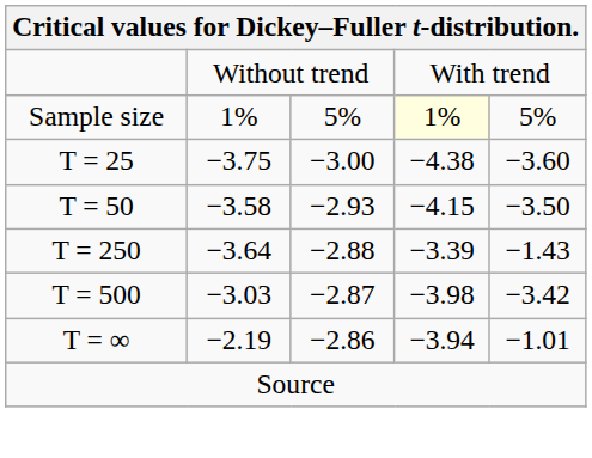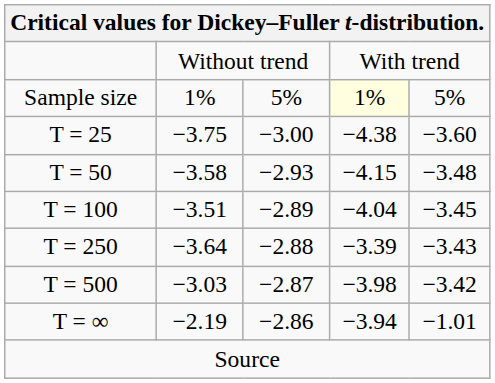 <table class="wikitable" style="text-align: center">
 <tr>
 <th colspan="5">Critical values for Dickey–Fuller <em>t</em>-distribution.</th>
 </tr>
 <tr>
 <td></td>
 <td colspan="2">Without trend</td>
 <td colspan="2">With trend</td>
 </tr>
 <tr>
 <td>Sample size</td>
 <td>1%</td>
 <td>5%</td>
 <td style="background: lightyellow;">1%</td>
 <td>5%</td>
 </tr>
 <tr>
 <td>T = 25</td>
 <td>−3.75</td>
 <td>−3.00</td>
 <td>−4.38</td>
 <td>−3.60</td>
 </tr>
 <tr>
 <td>T = 50</td>
 <td>−3.58</td>
 <td>−2.93</td>
 <td>−4.15</td>
-<td>−3.50</td>
+<td>−3.48</td>
+</tr>
+<tr>
+<td>T = 100</td>
+<td>−3.51</td>
+<td>−2.89</td>
+<td>−4.04</td>
+<td>−3.45</td>
 </tr>
 <tr>
 <td>T = 250</td>
 <td>−3.64</td>
 <td>−2.88</td>
 <td>−3.39</td>
-<td>−1.43</td>
+<td>−3.43</td>
 </tr>
 <tr>
 <td>T = 500</td>
 <td>−3.03</td>
 <td>−2.87</td>
 <td>−3.98</td>
 <td>−3.42</td>
 </tr>
 <tr>
 <td>T = ∞</td>
 <td>−2.19</td>
 <td>−2.86</td>
 <td>−3.94</td>
 <td>−1.01</td>
 </tr>
 <tr>
 <td colspan="5">Source</td>
 </tr>
 </table>
